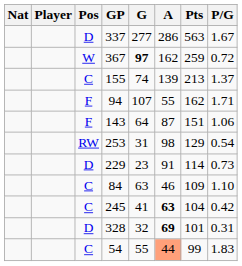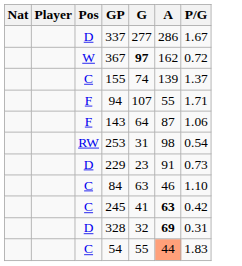 <table class="wikitable sortable">
 <tr>
 <th>Nat</th>
 <th>Player</th>
 <th>Pos</th>
 <th>GP</th>
 <th>G</th>
 <th>A</th>
-<th>Pts</th>
 <th>P/G</th>
 </tr>
 <tr align="center">
 <td></td>
 <td align="left"></td>
 <td><a href='#'>D</a></td>
 <td>337</td>
 <td>277</td>
 <td>286</td>
-<td>563</td>
 <td>1.67</td>
 </tr>
 <tr align="center">
 <td></td>
 <td align="left"></td>
 <td><a href='#'>W</a></td>
 <td>367</td>
 <td><strong>97</strong></td>
 <td>162</td>
-<td>259</td>
 <td>0.72</td>
 </tr>
 <tr align="center">
 <td></td>
 <td align="left"></td>
 <td><a href='#'>C</a></td>
 <td>155</td>
 <td>74</td>
 <td>139</td>
-<td>213</td>
 <td>1.37</td>
 </tr>
 <tr align="center">
 <td></td>
 <td align="left"></td>
 <td><a href='#'>F</a></td>
 <td>94</td>
 <td>107</td>
 <td>55</td>
-<td>162</td>
 <td>1.71</td>
 </tr>
 <tr align="center">
 <td></td>
 <td align="left"></td>
 <td><a href='#'>F</a></td>
 <td>143</td>
 <td>64</td>
 <td>87</td>
-<td>151</td>
 <td>1.06</td>
 </tr>
 <tr align="center">
 <td></td>
 <td align="left"></td>
 <td><a href='#'>RW</a></td>
 <td>253</td>
 <td>31</td>
 <td>98</td>
-<td>129</td>
 <td>0.54</td>
 </tr>
 <tr align="center">
 <td></td>
 <td align="left"></td>
 <td><a href='#'>D</a></td>
 <td>229</td>
 <td>23</td>
 <td>91</td>
-<td>114</td>
 <td>0.73</td>
 </tr>
 <tr align="center">
 <td></td>
 <td align="left"></td>
 <td><a href='#'>C</a></td>
 <td>84</td>
 <td>63</td>
 <td>46</td>
-<td>109</td>
 <td>1.10</td>
 </tr>
 <tr align="center">
 <td></td>
 <td align="left"></td>
 <td><a href='#'>C</a></td>
 <td>245</td>
 <td>41</td>
 <td><strong>63</strong></td>
-<td>104</td>
 <td>0.42</td>
 </tr>
 <tr align="center">
 <td></td>
 <td align="left"></td>
 <td><a href='#'>D</a></td>
 <td>328</td>
 <td>32</td>
 <td><strong>69</strong></td>
-<td>101</td>
 <td>0.31</td>
 </tr>
 <tr align="center">
 <td></td>
 <td align="left"></td>
 <td><a href='#'>C</a></td>
 <td>54</td>
 <td>55</td>
 <td style="background: lightsalmon;">44</td>
-<td>99</td>
 <td>1.83</td>
 </tr>
 </table>
